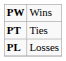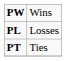 <table class="wikitable">
 <tr>
 <td><strong>PW</strong></td>
 <td>Wins</td>
 </tr>
 <tr>
+<td><strong>PL</strong></td>
+<td>Losses</td>
+</tr>
+<tr>
 <td><strong>PT</strong></td>
 <td>Ties</td>
 </tr>
 <tr>
-<td><strong>PL</strong></td>
-<td>Losses</td>
-</tr>
-<tr>
 </tr>
 </table>
